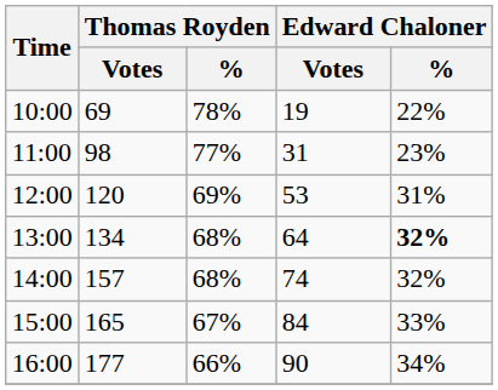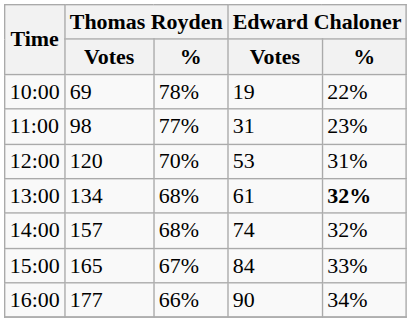 <table class="wikitable">
 <tr>
 <th rowspan="2">Time</th>
 <th colspan="2">Thomas Royden</th>
 <th colspan="2">Edward Chaloner</th>
 </tr>
 <tr>
 <th>Votes</th>
 <th>%</th>
 <th>Votes</th>
 <th>%</th>
 </tr>
 <tr>
 <td>10:00</td>
 <td>69</td>
 <td>78%</td>
 <td>19</td>
 <td>22%</td>
 </tr>
 <tr>
 <td>11:00</td>
 <td>98</td>
 <td>77%</td>
 <td>31</td>
 <td>23%</td>
 </tr>
 <tr>
 <td>12:00</td>
 <td>120</td>
-<td>69%</td>
+<td>70%</td>
 <td>53</td>
 <td>31%</td>
 </tr>
 <tr>
 <td>13:00</td>
 <td>134</td>
 <td>68%</td>
-<td>64</td>
+<td>61</td>
 <td><strong>32%</strong></td>
 </tr>
 <tr>
 <td>14:00</td>
 <td>157</td>
 <td>68%</td>
 <td>74</td>
 <td>32%</td>
 </tr>
 <tr>
 <td>15:00</td>
 <td>165</td>
 <td>67%</td>
 <td>84</td>
 <td>33%</td>
 </tr>
 <tr>
 <td>16:00</td>
 <td>177</td>
 <td>66%</td>
 <td>90</td>
 <td>34%</td>
 </tr>
 <tr>
 </tr>
 </table>
